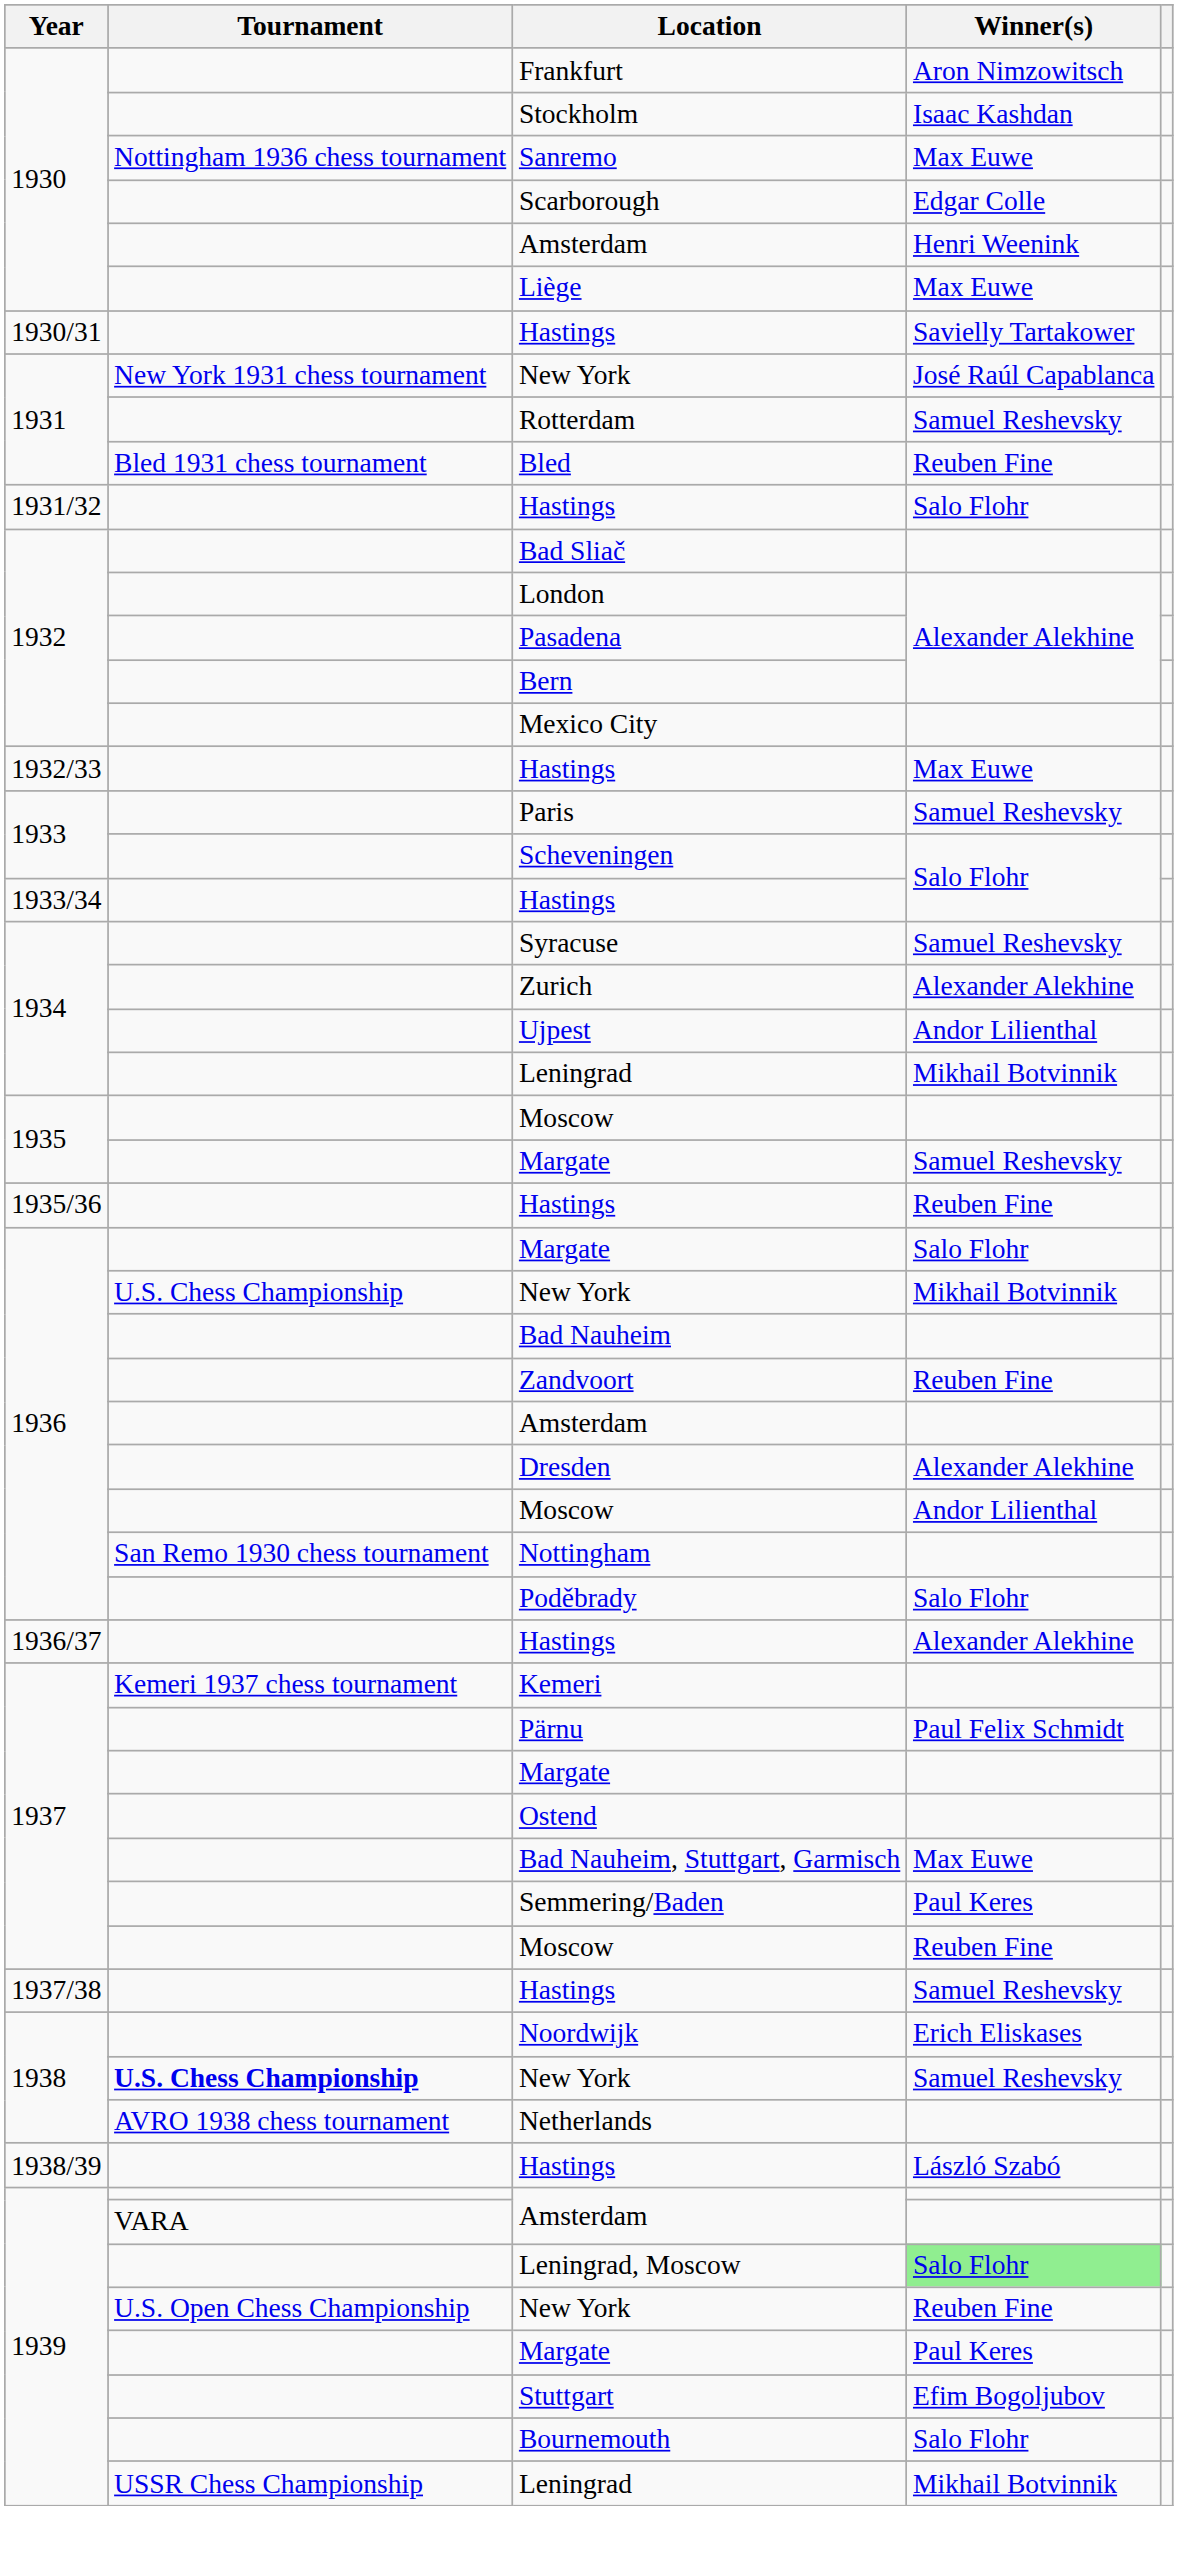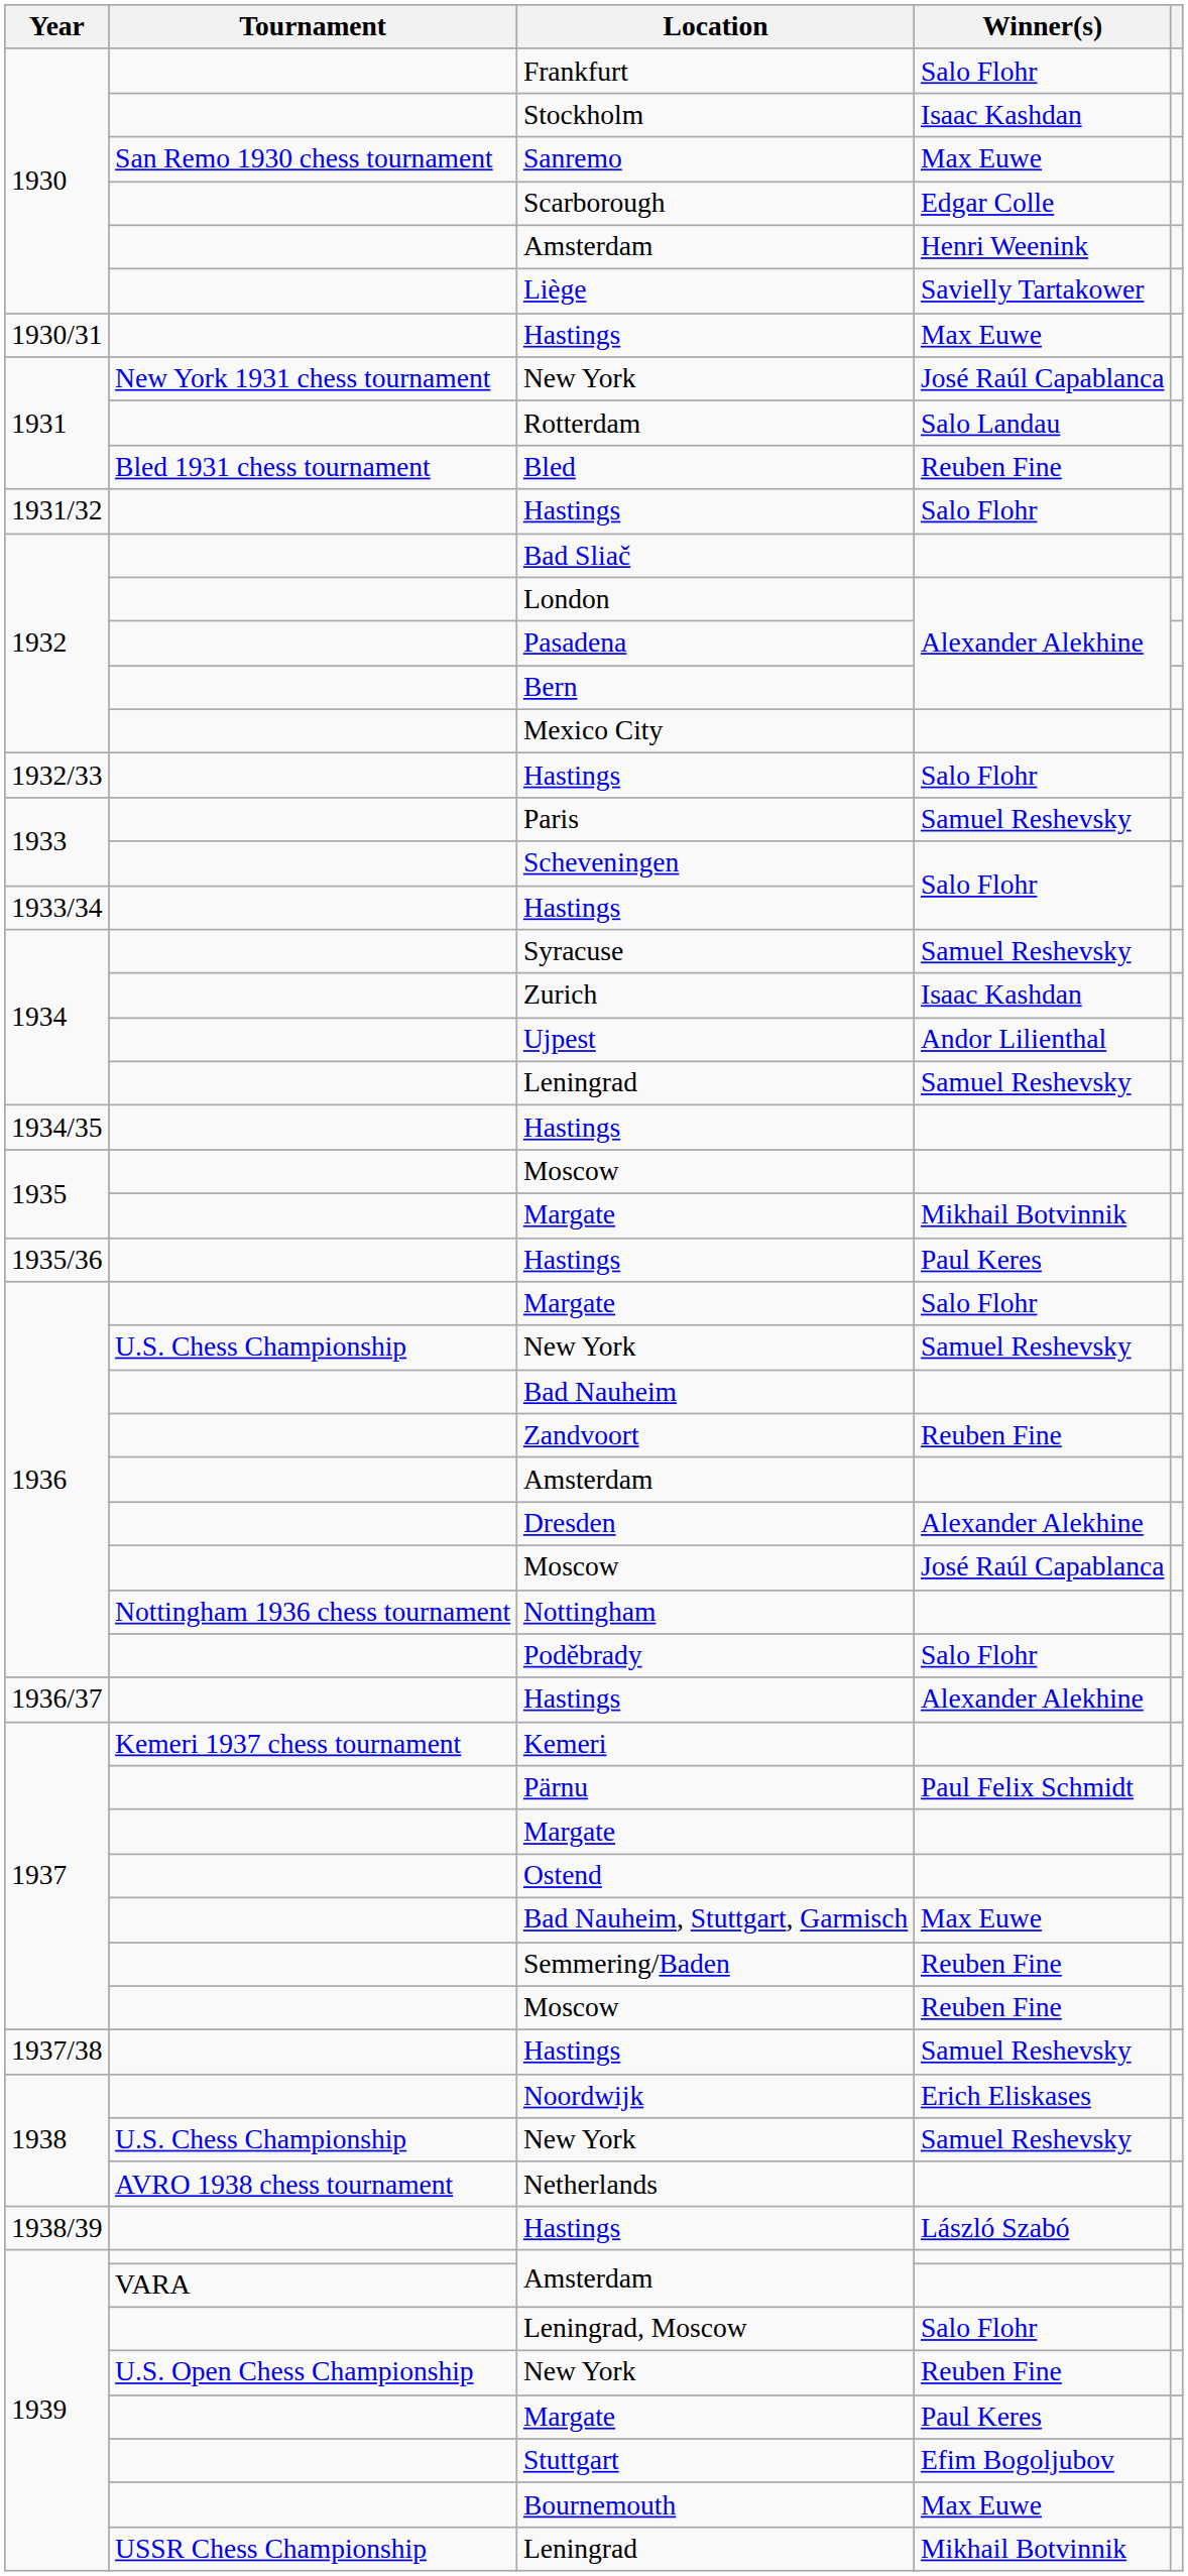 <table class="wikitable sortable">
 <tr>
 <th>Year</th>
 <th>Tournament</th>
 <th>Location</th>
 <th>Winner(s)</th>
 <th class="unsortable"></th>
 </tr>
 <tr>
 <td rowspan=6>1930</td>
 <td></td>
 <td>Frankfurt</td>
-<td><a href='#'>Aron Nimzowitsch</a></td>
+<td><a href='#'>Salo Flohr</a></td>
 <td></td>
 </tr>
 <tr>
 <td></td>
 <td>Stockholm</td>
 <td><a href='#'>Isaac Kashdan</a></td>
 <td></td>
 </tr>
 <tr>
-<td><a href='#'>Nottingham 1936 chess tournament</a></td>
+<td><a href='#'>San Remo 1930 chess tournament</a></td>
 <td><a href='#'>Sanremo</a></td>
 <td><a href='#'>Max Euwe</a></td>
 <td></td>
 </tr>
 <tr>
 <td></td>
 <td>Scarborough</td>
 <td><a href='#'>Edgar Colle</a></td>
 <td></td>
 </tr>
 <tr>
 <td></td>
 <td>Amsterdam</td>
 <td><a href='#'>Henri Weenink</a></td>
 <td></td>
 </tr>
 <tr>
 <td></td>
 <td><a href='#'>Liège</a></td>
-<td><a href='#'>Max Euwe</a></td>
+<td><a href='#'>Savielly Tartakower</a></td>
 <td></td>
 </tr>
 <tr>
 <td>1930/31</td>
 <td></td>
 <td><a href='#'>Hastings</a></td>
-<td><a href='#'>Savielly Tartakower</a></td>
+<td><a href='#'>Max Euwe</a></td>
 <td></td>
 </tr>
 <tr>
 <td rowspan=3>1931</td>
 <td><a href='#'>New York 1931 chess tournament</a></td>
 <td>New York</td>
 <td><a href='#'>José Raúl Capablanca</a></td>
 <td></td>
 </tr>
 <tr>
 <td></td>
 <td>Rotterdam</td>
-<td><a href='#'>Samuel Reshevsky</a></td>
+<td><a href='#'>Salo Landau</a></td>
 <td></td>
 </tr>
 <tr>
 <td><a href='#'>Bled 1931 chess tournament</a></td>
 <td><a href='#'>Bled</a></td>
 <td><a href='#'>Reuben Fine</a></td>
 <td></td>
 </tr>
 <tr>
 <td>1931/32</td>
 <td></td>
 <td><a href='#'>Hastings</a></td>
 <td><a href='#'>Salo Flohr</a></td>
 <td></td>
 </tr>
 <tr>
 <td rowspan=5>1932</td>
 <td></td>
 <td><a href='#'>Bad Sliač</a></td>
 <td></td>
 <td></td>
 </tr>
 <tr>
 <td></td>
 <td>London</td>
 <td rowspan=3><a href='#'>Alexander Alekhine</a></td>
 <td></td>
 </tr>
 <tr>
 <td></td>
 <td><a href='#'>Pasadena</a></td>
 <td></td>
 </tr>
 <tr>
 <td></td>
 <td><a href='#'>Bern</a></td>
 <td></td>
 </tr>
 <tr>
 <td></td>
 <td>Mexico City</td>
 <td></td>
 <td></td>
 </tr>
 <tr>
 <td>1932/33</td>
 <td></td>
 <td><a href='#'>Hastings</a></td>
-<td><a href='#'>Max Euwe</a></td>
+<td><a href='#'>Salo Flohr</a></td>
 <td></td>
 </tr>
 <tr>
 <td rowspan=2>1933</td>
 <td></td>
 <td>Paris</td>
 <td><a href='#'>Samuel Reshevsky</a></td>
 <td></td>
 </tr>
 <tr>
 <td></td>
 <td><a href='#'>Scheveningen</a></td>
 <td rowspan=2><a href='#'>Salo Flohr</a></td>
 <td></td>
 </tr>
 <tr>
 <td>1933/34</td>
 <td></td>
 <td><a href='#'>Hastings</a></td>
 <td></td>
 </tr>
 <tr>
 <td rowspan=4>1934</td>
 <td></td>
 <td>Syracuse</td>
 <td><a href='#'>Samuel Reshevsky</a></td>
 <td></td>
 </tr>
 <tr>
 <td></td>
 <td>Zurich</td>
-<td><a href='#'>Alexander Alekhine</a></td>
+<td><a href='#'>Isaac Kashdan</a></td>
 <td></td>
 </tr>
 <tr>
 <td></td>
 <td><a href='#'>Ujpest</a></td>
 <td><a href='#'>Andor Lilienthal</a></td>
 <td></td>
 </tr>
 <tr>
 <td></td>
 <td>Leningrad</td>
-<td><a href='#'>Mikhail Botvinnik</a></td>
+<td><a href='#'>Samuel Reshevsky</a></td>
+<td></td>
+</tr>
+<tr>
+<td>1934/35</td>
+<td></td>
+<td><a href='#'>Hastings</a></td>
+<td></td>
 <td></td>
 </tr>
 <tr>
 <td rowspan=2>1935</td>
 <td></td>
 <td>Moscow</td>
 <td></td>
 <td></td>
 </tr>
 <tr>
 <td></td>
 <td><a href='#'>Margate</a></td>
-<td><a href='#'>Samuel Reshevsky</a></td>
+<td><a href='#'>Mikhail Botvinnik</a></td>
 <td></td>
 </tr>
 <tr>
 <td>1935/36</td>
 <td></td>
 <td><a href='#'>Hastings</a></td>
-<td><a href='#'>Reuben Fine</a></td>
+<td><a href='#'>Paul Keres</a></td>
 <td></td>
 </tr>
 <tr>
 <td rowspan=9>1936</td>
 <td></td>
 <td><a href='#'>Margate</a></td>
 <td><a href='#'>Salo Flohr</a></td>
 <td></td>
 </tr>
 <tr>
 <td><a href='#'>U.S. Chess Championship</a></td>
 <td>New York</td>
-<td><a href='#'>Mikhail Botvinnik</a></td>
+<td><a href='#'>Samuel Reshevsky</a></td>
 <td></td>
 </tr>
 <tr>
 <td></td>
 <td><a href='#'>Bad Nauheim</a></td>
 <td></td>
 <td></td>
 </tr>
 <tr>
 <td></td>
 <td><a href='#'>Zandvoort</a></td>
 <td><a href='#'>Reuben Fine</a></td>
 <td></td>
 </tr>
 <tr>
 <td></td>
 <td>Amsterdam</td>
 <td></td>
 <td></td>
 </tr>
 <tr>
 <td></td>
 <td><a href='#'>Dresden</a></td>
 <td><a href='#'>Alexander Alekhine</a></td>
 <td></td>
 </tr>
 <tr>
 <td></td>
 <td>Moscow</td>
-<td><a href='#'>Andor Lilienthal</a></td>
+<td><a href='#'>José Raúl Capablanca</a></td>
 <td></td>
 </tr>
 <tr>
-<td><a href='#'>San Remo 1930 chess tournament</a></td>
+<td><a href='#'>Nottingham 1936 chess tournament</a></td>
 <td><a href='#'>Nottingham</a></td>
 <td></td>
 <td></td>
 </tr>
 <tr>
 <td></td>
 <td><a href='#'>Poděbrady</a></td>
 <td><a href='#'>Salo Flohr</a></td>
 <td></td>
 </tr>
 <tr>
 <td>1936/37</td>
 <td></td>
 <td><a href='#'>Hastings</a></td>
 <td><a href='#'>Alexander Alekhine</a></td>
 <td></td>
 </tr>
 <tr>
 <td rowspan=7>1937</td>
 <td><a href='#'>Kemeri 1937 chess tournament</a></td>
 <td><a href='#'>Kemeri</a></td>
 <td></td>
 <td></td>
 </tr>
 <tr>
 <td></td>
 <td><a href='#'>Pärnu</a></td>
 <td><a href='#'>Paul Felix Schmidt</a></td>
 <td></td>
 </tr>
 <tr>
 <td></td>
 <td><a href='#'>Margate</a></td>
 <td></td>
 <td></td>
 </tr>
 <tr>
 <td></td>
 <td><a href='#'>Ostend</a></td>
 <td></td>
 </tr>
 <tr>
 <td></td>
 <td><a href='#'>Bad Nauheim</a>, <a href='#'>Stuttgart</a>, <a href='#'>Garmisch</a></td>
 <td><a href='#'>Max Euwe</a></td>
 <td></td>
 </tr>
 <tr>
 <td></td>
 <td>Semmering/<a href='#'>Baden</a></td>
-<td><a href='#'>Paul Keres</a></td>
+<td><a href='#'>Reuben Fine</a></td>
 <td></td>
 </tr>
 <tr>
 <td></td>
 <td>Moscow</td>
 <td><a href='#'>Reuben Fine</a></td>
 <td></td>
 </tr>
 <tr>
 <td>1937/38</td>
 <td></td>
 <td><a href='#'>Hastings</a></td>
 <td><a href='#'>Samuel Reshevsky</a></td>
 <td></td>
 </tr>
 <tr>
 <td rowspan=3>1938</td>
 <td></td>
 <td><a href='#'>Noordwijk</a></td>
 <td><a href='#'>Erich Eliskases</a></td>
 <td></td>
 </tr>
 <tr>
-<td><strong><a href='#'>U.S. Chess Championship</a></strong></td>
+<td><a href='#'>U.S. Chess Championship</a></td>
 <td>New York</td>
 <td><a href='#'>Samuel Reshevsky</a></td>
 <td></td>
 </tr>
 <tr>
 <td><a href='#'>AVRO 1938 chess tournament</a></td>
 <td>Netherlands</td>
 <td></td>
 <td></td>
 </tr>
 <tr>
 <td>1938/39</td>
 <td></td>
 <td><a href='#'>Hastings</a></td>
 <td><a href='#'>László Szabó</a></td>
 <td></td>
 </tr>
 <tr>
 <td rowspan=8>1939</td>
 <td></td>
 <td rowspan=2>Amsterdam</td>
 <td></td>
 <td></td>
 </tr>
 <tr>
 <td>VARA</td>
 <td></td>
 <td></td>
 </tr>
 <tr>
 <td></td>
 <td>Leningrad, Moscow</td>
-<td style="background: lightgreen;"><a href='#'>Salo Flohr</a></td>
+<td><a href='#'>Salo Flohr</a></td>
 <td></td>
 </tr>
 <tr>
 <td><a href='#'>U.S. Open Chess Championship</a></td>
 <td>New York</td>
 <td><a href='#'>Reuben Fine</a></td>
 <td></td>
 </tr>
 <tr>
 <td></td>
 <td><a href='#'>Margate</a></td>
 <td><a href='#'>Paul Keres</a></td>
 <td></td>
 </tr>
 <tr>
 <td></td>
 <td><a href='#'>Stuttgart</a></td>
 <td><a href='#'>Efim Bogoljubov</a></td>
 <td></td>
 </tr>
 <tr>
 <td></td>
 <td><a href='#'>Bournemouth</a></td>
-<td><a href='#'>Salo Flohr</a></td>
+<td><a href='#'>Max Euwe</a></td>
 <td></td>
 </tr>
 <tr>
 <td><a href='#'>USSR Chess Championship</a></td>
 <td>Leningrad</td>
 <td><a href='#'>Mikhail Botvinnik</a></td>
 <td></td>
 </tr>
 </table>
